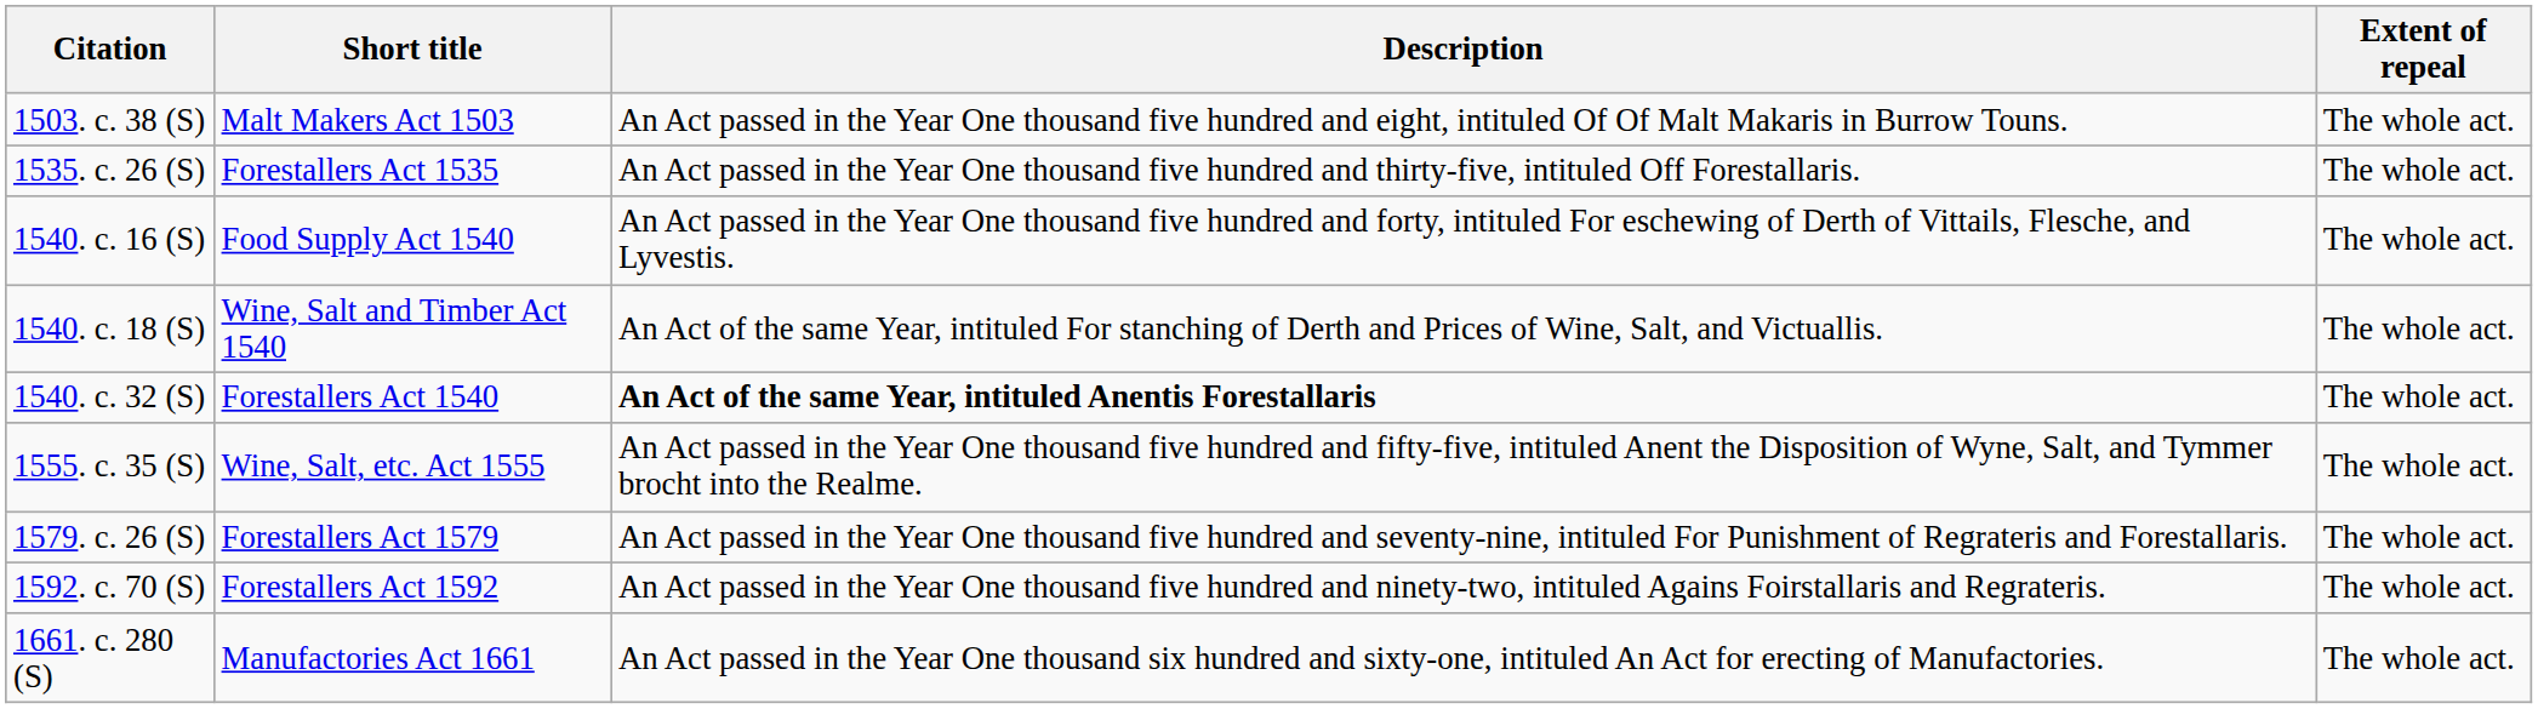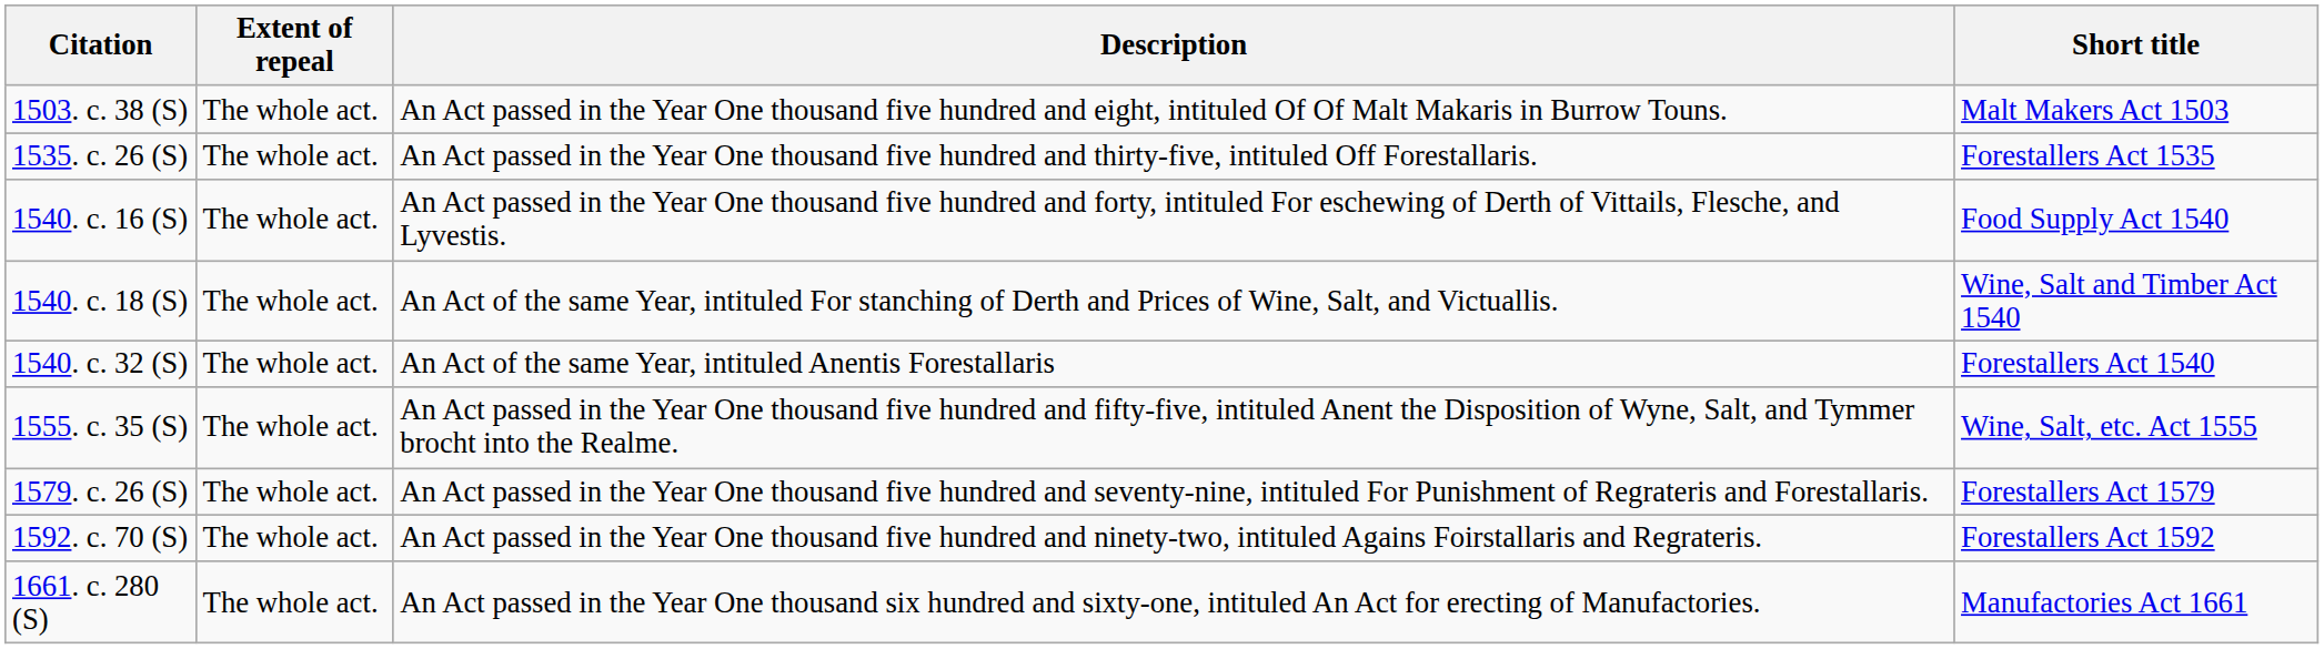 <table class="wikitable">
 <tr>
 <th>Citation</th>
+<th>Extent of repeal</th>
+<th>Description</th>
 <th>Short title</th>
-<th>Description</th>
-<th>Extent of repeal</th>
 </tr>
 <tr>
 <td><a href='#'>1503</a>. c. 38 (S)</td>
+<td>The whole act.</td>
+<td>An Act passed in the Year One thousand five hundred and eight, intituled Of Of Malt Makaris in Burrow Touns.</td>
 <td><a href='#'>Malt Makers Act 1503</a></td>
-<td>An Act passed in the Year One thousand five hundred and eight, intituled Of Of Malt Makaris in Burrow Touns.</td>
-<td>The whole act.</td>
 </tr>
 <tr>
 <td><a href='#'>1535</a>. c. 26 (S)</td>
+<td>The whole act.</td>
+<td>An Act passed in the Year One thousand five hundred and thirty-five, intituled Off Forestallaris.</td>
 <td><a href='#'>Forestallers Act 1535</a></td>
-<td>An Act passed in the Year One thousand five hundred and thirty-five, intituled Off Forestallaris.</td>
-<td>The whole act.</td>
 </tr>
 <tr>
 <td><a href='#'>1540</a>. c. 16 (S)</td>
+<td>The whole act.</td>
+<td>An Act passed in the Year One thousand five hundred and forty, intituled For eschewing of Derth of Vittails, Flesche, and Lyvestis.</td>
 <td><a href='#'>Food Supply Act 1540</a></td>
-<td>An Act passed in the Year One thousand five hundred and forty, intituled For eschewing of Derth of Vittails, Flesche, and Lyvestis.</td>
-<td>The whole act.</td>
 </tr>
 <tr>
 <td><a href='#'>1540</a>. c. 18 (S)</td>
+<td>The whole act.</td>
+<td>An Act of the same Year, intituled For stanching of Derth and Prices of Wine, Salt, and Victuallis.</td>
 <td><a href='#'>Wine, Salt and Timber Act 1540</a></td>
-<td>An Act of the same Year, intituled For stanching of Derth and Prices of Wine, Salt, and Victuallis.</td>
-<td>The whole act.</td>
 </tr>
 <tr>
 <td><a href='#'>1540</a>. c. 32 (S)</td>
+<td>The whole act.</td>
+<td>An Act of the same Year, intituled Anentis Forestallaris</td>
 <td><a href='#'>Forestallers Act 1540</a></td>
-<td><strong>An Act of the same Year, intituled Anentis Forestallaris</strong></td>
-<td>The whole act.</td>
 </tr>
 <tr>
 <td><a href='#'>1555</a>. c. 35 (S)</td>
+<td>The whole act.</td>
+<td>An Act passed in the Year One thousand five hundred and fifty-five, intituled Anent the Disposition of Wyne, Salt, and Tymmer brocht into the Realme.</td>
 <td><a href='#'>Wine, Salt, etc. Act 1555</a></td>
-<td>An Act passed in the Year One thousand five hundred and fifty-five, intituled Anent the Disposition of Wyne, Salt, and Tymmer brocht into the Realme.</td>
-<td>The whole act.</td>
 </tr>
 <tr>
 <td><a href='#'>1579</a>. c. 26 (S)</td>
+<td>The whole act.</td>
+<td>An Act passed in the Year One thousand five hundred and seventy-nine, intituled For Punishment of Regrateris and Forestallaris.</td>
 <td><a href='#'>Forestallers Act 1579</a></td>
-<td>An Act passed in the Year One thousand five hundred and seventy-nine, intituled For Punishment of Regrateris and Forestallaris.</td>
-<td>The whole act.</td>
 </tr>
 <tr>
 <td><a href='#'>1592</a>. c. 70 (S)</td>
+<td>The whole act.</td>
+<td>An Act passed in the Year One thousand five hundred and ninety-two, intituled Agains Foirstallaris and Regrateris.</td>
 <td><a href='#'>Forestallers Act 1592</a></td>
-<td>An Act passed in the Year One thousand five hundred and ninety-two, intituled Agains Foirstallaris and Regrateris.</td>
-<td>The whole act.</td>
 </tr>
 <tr>
 <td><a href='#'>1661</a>. c. 280 (S)</td>
+<td>The whole act.</td>
+<td>An Act passed in the Year One thousand six hundred and sixty-one, intituled An Act for erecting of Manufactories.</td>
 <td><a href='#'>Manufactories Act 1661</a></td>
-<td>An Act passed in the Year One thousand six hundred and sixty-one, intituled An Act for erecting of Manufactories.</td>
-<td>The whole act.</td>
 </tr>
 </table>
